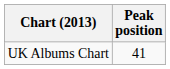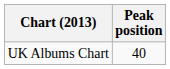 <table class="wikitable sortable">
 <tr>
 <th>Chart (2013)</th>
 <th>Peak<br>position</th>
 </tr>
 <tr>
 <td align="left">UK Albums Chart</td>
-<td style="text-align:center;">41</td>
+<td style="text-align:center;">40</td>
 </tr>
 </table>
